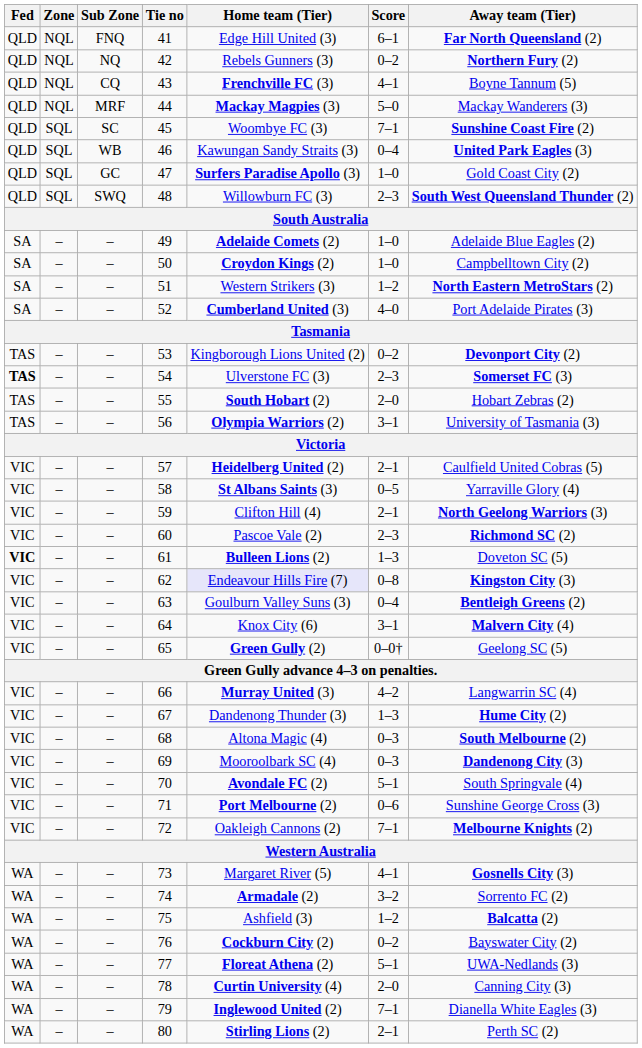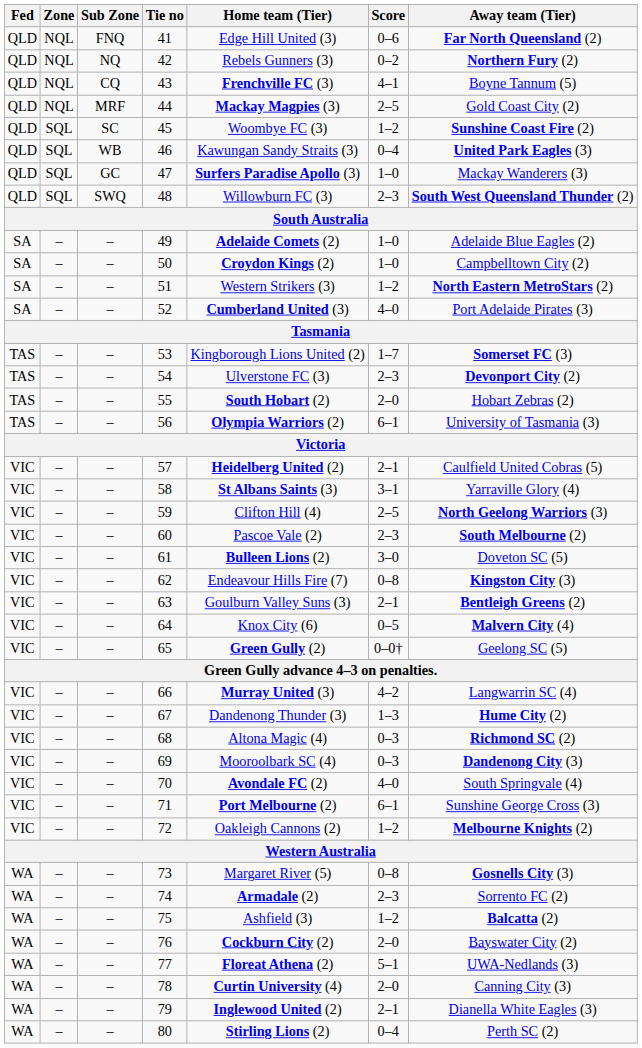 <table class="wikitable" style="text-align:center">
 <tr>
 <th>Fed</th>
 <th>Zone</th>
 <th>Sub Zone</th>
 <th>Tie no</th>
 <th>Home team (Tier)</th>
 <th>Score</th>
 <th>Away team (Tier)</th>
 </tr>
 <tr>
 <td>QLD</td>
 <td>NQL</td>
 <td>FNQ</td>
 <td>41</td>
 <td><a href='#'>Edge Hill United</a> (3)</td>
-<td>6–1</td>
+<td>0–6</td>
 <td><strong><a href='#'>Far North Queensland</a></strong> (2)</td>
 </tr>
 <tr>
 <td>QLD</td>
 <td>NQL</td>
 <td>NQ</td>
 <td>42</td>
 <td><a href='#'>Rebels Gunners</a> (3)</td>
 <td>0–2</td>
 <td><strong><a href='#'>Northern Fury</a></strong> (2)</td>
 </tr>
 <tr>
 <td>QLD</td>
 <td>NQL</td>
 <td>CQ</td>
 <td>43</td>
 <td><strong><a href='#'>Frenchville FC</a></strong> (3)</td>
 <td>4–1</td>
 <td><a href='#'>Boyne Tannum</a> (5)</td>
 </tr>
 <tr>
 <td>QLD</td>
 <td>NQL</td>
 <td>MRF</td>
 <td>44</td>
 <td><strong><a href='#'>Mackay Magpies</a></strong> (3)</td>
-<td>5–0</td>
-<td><a href='#'>Mackay Wanderers</a> (3)</td>
+<td>2–5</td>
+<td><a href='#'>Gold Coast City</a> (2)</td>
 </tr>
 <tr>
 <td>QLD</td>
 <td>SQL</td>
 <td>SC</td>
 <td>45</td>
 <td><a href='#'>Woombye FC</a> (3)</td>
-<td>7–1</td>
+<td>1–2</td>
 <td><strong><a href='#'>Sunshine Coast Fire</a></strong> (2)</td>
 </tr>
 <tr>
 <td>QLD</td>
 <td>SQL</td>
 <td>WB</td>
 <td>46</td>
 <td><a href='#'>Kawungan Sandy Straits</a> (3)</td>
 <td>0–4</td>
 <td><strong><a href='#'>United Park Eagles</a></strong> (3)</td>
 </tr>
 <tr>
 <td>QLD</td>
 <td>SQL</td>
 <td>GC</td>
 <td>47</td>
 <td><strong><a href='#'>Surfers Paradise Apollo</a></strong> (3)</td>
 <td>1–0</td>
-<td><a href='#'>Gold Coast City</a> (2)</td>
+<td><a href='#'>Mackay Wanderers</a> (3)</td>
 </tr>
 <tr>
 <td>QLD</td>
 <td>SQL</td>
 <td>SWQ</td>
 <td>48</td>
 <td><a href='#'>Willowburn FC</a> (3)</td>
 <td>2–3</td>
 <td><strong><a href='#'>South West Queensland Thunder</a></strong> (2)</td>
 </tr>
 <tr>
 <th colspan=7><a href='#'>South Australia</a></th>
 </tr>
 <tr>
 <td>SA</td>
 <td>–</td>
 <td>–</td>
 <td>49</td>
 <td><strong><a href='#'>Adelaide Comets</a></strong> (2)</td>
 <td>1–0</td>
 <td><a href='#'>Adelaide Blue Eagles</a> (2)</td>
 </tr>
 <tr>
 <td>SA</td>
 <td>–</td>
 <td>–</td>
 <td>50</td>
 <td><strong><a href='#'>Croydon Kings</a></strong> (2)</td>
 <td>1–0</td>
 <td><a href='#'>Campbelltown City</a> (2)</td>
 </tr>
 <tr>
 <td>SA</td>
 <td>–</td>
 <td>–</td>
 <td>51</td>
 <td><a href='#'>Western Strikers</a> (3)</td>
 <td>1–2</td>
 <td><strong><a href='#'>North Eastern MetroStars</a></strong> (2)</td>
 </tr>
 <tr>
 <td>SA</td>
 <td>–</td>
 <td>–</td>
 <td>52</td>
 <td><strong><a href='#'>Cumberland United</a></strong> (3)</td>
 <td>4–0</td>
 <td><a href='#'>Port Adelaide Pirates</a> (3)</td>
 </tr>
 <tr>
 <th colspan=7><a href='#'>Tasmania</a></th>
 </tr>
 <tr>
 <td>TAS</td>
 <td>–</td>
 <td>–</td>
 <td>53</td>
 <td><a href='#'>Kingborough Lions United</a> (2)</td>
-<td>0–2</td>
-<td><strong><a href='#'>Devonport City</a></strong> (2)</td>
+<td>1–7</td>
+<td><strong><a href='#'>Somerset FC</a></strong> (3)</td>
 </tr>
 <tr>
-<td><strong>TAS</strong></td>
+<td>TAS</td>
 <td>–</td>
 <td>–</td>
 <td>54</td>
 <td><a href='#'>Ulverstone FC</a> (3)</td>
 <td>2–3</td>
-<td><strong><a href='#'>Somerset FC</a></strong> (3)</td>
+<td><strong><a href='#'>Devonport City</a></strong> (2)</td>
 </tr>
 <tr>
 <td>TAS</td>
 <td>–</td>
 <td>–</td>
 <td>55</td>
 <td><strong><a href='#'>South Hobart</a></strong> (2)</td>
 <td>2–0</td>
 <td><a href='#'>Hobart Zebras</a> (2)</td>
 </tr>
 <tr>
 <td>TAS</td>
 <td>–</td>
 <td>–</td>
 <td>56</td>
 <td><strong><a href='#'>Olympia Warriors</a></strong> (2)</td>
-<td>3–1</td>
+<td>6–1</td>
 <td><a href='#'>University of Tasmania</a> (3)</td>
 </tr>
 <tr>
 <th colspan=7><a href='#'>Victoria</a></th>
 </tr>
 <tr>
 <td>VIC</td>
 <td>–</td>
 <td>–</td>
 <td>57</td>
 <td><strong><a href='#'>Heidelberg United</a></strong> (2)</td>
 <td>2–1</td>
 <td><a href='#'>Caulfield United Cobras</a> (5)</td>
 </tr>
 <tr>
 <td>VIC</td>
 <td>–</td>
 <td>–</td>
 <td>58</td>
 <td><strong><a href='#'>St Albans Saints</a></strong> (3)</td>
-<td>0–5</td>
+<td>3–1</td>
 <td><a href='#'>Yarraville Glory</a> (4)</td>
 </tr>
 <tr>
 <td>VIC</td>
 <td>–</td>
 <td>–</td>
 <td>59</td>
 <td><a href='#'>Clifton Hill</a> (4)</td>
-<td>2–1</td>
+<td>2–5</td>
 <td><strong><a href='#'>North Geelong Warriors</a></strong> (3)</td>
 </tr>
 <tr>
 <td>VIC</td>
 <td>–</td>
 <td>–</td>
 <td>60</td>
 <td><a href='#'>Pascoe Vale</a> (2)</td>
 <td>2–3</td>
-<td><strong><a href='#'>Richmond SC</a></strong> (2)</td>
+<td><strong><a href='#'>South Melbourne</a></strong> (2)</td>
 </tr>
 <tr>
-<td><strong>VIC</strong></td>
+<td>VIC</td>
 <td>–</td>
 <td>–</td>
 <td>61</td>
 <td><strong><a href='#'>Bulleen Lions</a></strong> (2)</td>
-<td>1–3</td>
+<td>3–0</td>
 <td><a href='#'>Doveton SC</a> (5)</td>
 </tr>
 <tr>
 <td>VIC</td>
 <td>–</td>
 <td>–</td>
 <td>62</td>
-<td style="background: lavender;"><a href='#'>Endeavour Hills Fire</a> (7)</td>
+<td><a href='#'>Endeavour Hills Fire</a> (7)</td>
 <td>0–8</td>
 <td><strong><a href='#'>Kingston City</a></strong> (3)</td>
 </tr>
 <tr>
 <td>VIC</td>
 <td>–</td>
 <td>–</td>
 <td>63</td>
 <td><a href='#'>Goulburn Valley Suns</a> (3)</td>
-<td>0–4</td>
+<td>2–1</td>
 <td><strong><a href='#'>Bentleigh Greens</a></strong> (2)</td>
 </tr>
 <tr>
 <td>VIC</td>
 <td>–</td>
 <td>–</td>
 <td>64</td>
 <td><a href='#'>Knox City</a> (6)</td>
-<td>3–1</td>
+<td>0–5</td>
 <td><strong><a href='#'>Malvern City</a></strong> (4)</td>
 </tr>
 <tr>
 <td>VIC</td>
 <td>–</td>
 <td>–</td>
 <td>65</td>
 <td><strong><a href='#'>Green Gully</a></strong> (2)</td>
 <td>0–0†</td>
 <td><a href='#'>Geelong SC</a> (5)</td>
 </tr>
 <tr>
 <th colspan=7>Green Gully advance 4–3 on penalties.</th>
 </tr>
 <tr>
 <td>VIC</td>
 <td>–</td>
 <td>–</td>
 <td>66</td>
 <td><strong><a href='#'>Murray United</a></strong> (3)</td>
 <td>4–2</td>
 <td><a href='#'>Langwarrin SC</a> (4)</td>
 </tr>
 <tr>
 <td>VIC</td>
 <td>–</td>
 <td>–</td>
 <td>67</td>
 <td><a href='#'>Dandenong Thunder</a> (3)</td>
 <td>1–3</td>
 <td><strong><a href='#'>Hume City</a></strong> (2)</td>
 </tr>
 <tr>
 <td>VIC</td>
 <td>–</td>
 <td>–</td>
 <td>68</td>
 <td><a href='#'>Altona Magic</a> (4)</td>
 <td>0–3</td>
-<td><strong><a href='#'>South Melbourne</a></strong> (2)</td>
+<td><strong><a href='#'>Richmond SC</a></strong> (2)</td>
 </tr>
 <tr>
 <td>VIC</td>
 <td>–</td>
 <td>–</td>
 <td>69</td>
 <td><a href='#'>Mooroolbark SC</a> (4)</td>
 <td>0–3</td>
 <td><strong><a href='#'>Dandenong City</a></strong> (3)</td>
 </tr>
 <tr>
 <td>VIC</td>
 <td>–</td>
 <td>–</td>
 <td>70</td>
 <td><strong><a href='#'>Avondale FC</a></strong> (2)</td>
-<td>5–1</td>
+<td>4–0</td>
 <td><a href='#'>South Springvale</a> (4)</td>
 </tr>
 <tr>
 <td>VIC</td>
 <td>–</td>
 <td>–</td>
 <td>71</td>
 <td><strong><a href='#'>Port Melbourne</a></strong> (2)</td>
-<td>0–6</td>
+<td>6–1</td>
 <td><a href='#'>Sunshine George Cross</a> (3)</td>
 </tr>
 <tr>
 <td>VIC</td>
 <td>–</td>
 <td>–</td>
 <td>72</td>
 <td><a href='#'>Oakleigh Cannons</a> (2)</td>
-<td>7–1</td>
+<td>1–2</td>
 <td><strong><a href='#'>Melbourne Knights</a></strong> (2)</td>
 </tr>
 <tr>
 <th colspan=7><a href='#'>Western Australia</a></th>
 </tr>
 <tr>
 <td>WA</td>
 <td>–</td>
 <td>–</td>
 <td>73</td>
 <td><a href='#'>Margaret River</a> (5)</td>
-<td>4–1</td>
+<td>0–8</td>
 <td><strong><a href='#'>Gosnells City</a></strong> (3)</td>
 </tr>
 <tr>
 <td>WA</td>
 <td>–</td>
 <td>–</td>
 <td>74</td>
 <td><strong><a href='#'>Armadale</a></strong> (2)</td>
-<td>3–2</td>
+<td>2–3</td>
 <td><a href='#'>Sorrento FC</a> (2)</td>
 </tr>
 <tr>
 <td>WA</td>
 <td>–</td>
 <td>–</td>
 <td>75</td>
 <td><a href='#'>Ashfield</a> (3)</td>
 <td>1–2</td>
 <td><strong><a href='#'>Balcatta</a></strong> (2)</td>
 </tr>
 <tr>
 <td>WA</td>
 <td>–</td>
 <td>–</td>
 <td>76</td>
 <td><strong><a href='#'>Cockburn City</a></strong> (2)</td>
-<td>0–2</td>
+<td>2–0</td>
 <td><a href='#'>Bayswater City</a> (2)</td>
 </tr>
 <tr>
 <td>WA</td>
 <td>–</td>
 <td>–</td>
 <td>77</td>
 <td><strong><a href='#'>Floreat Athena</a></strong> (2)</td>
 <td>5–1</td>
 <td><a href='#'>UWA-Nedlands</a> (3)</td>
 </tr>
 <tr>
 <td>WA</td>
 <td>–</td>
 <td>–</td>
 <td>78</td>
 <td><strong><a href='#'>Curtin University</a></strong> (4)</td>
 <td>2–0</td>
 <td><a href='#'>Canning City</a> (3)</td>
 </tr>
 <tr>
 <td>WA</td>
 <td>–</td>
 <td>–</td>
 <td>79</td>
 <td><strong><a href='#'>Inglewood United</a></strong> (2)</td>
-<td>7–1</td>
+<td>2–1</td>
 <td><a href='#'>Dianella White Eagles</a> (3)</td>
 </tr>
 <tr>
 <td>WA</td>
 <td>–</td>
 <td>–</td>
 <td>80</td>
 <td><strong><a href='#'>Stirling Lions</a></strong> (2)</td>
-<td>2–1</td>
+<td>0–4</td>
 <td><a href='#'>Perth SC</a> (2)</td>
 </tr>
 </table>
